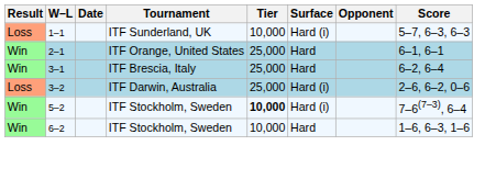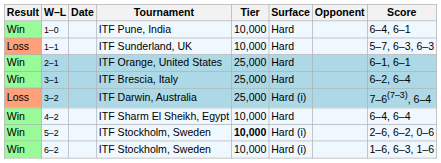 <table class="sortable wikitable">
 <tr>
 <th>Result</th>
 <th class="unsortable">W–L</th>
 <th>Date</th>
 <th>Tournament</th>
 <th>Tier</th>
 <th>Surface</th>
 <th>Opponent</th>
 <th class="unsortable">Score</th>
 </tr>
 <tr style="background:#f0f8ff;">
+<td bgcolor="98FB98">Win</td>
+<td><small>1–0</small></td>
+<td></td>
+<td>ITF Pune, India</td>
+<td>10,000</td>
+<td>Hard</td>
+<td> </td>
+<td>6–4, 6–1</td>
+</tr>
+<tr style="background:#f0f8ff;">
 <td bgcolor="FFA07A">Loss</td>
 <td><small>1–1</small></td>
 <td></td>
 <td>ITF Sunderland, UK</td>
 <td>10,000</td>
-<td>Hard (i)</td>
+<td>Hard</td>
 <td> </td>
 <td>5–7, 6–3, 6–3</td>
 </tr>
 <tr bgcolor="lightblue">
 <td bgcolor="98FB98">Win</td>
 <td><small>2–1</small></td>
 <td></td>
 <td>ITF Orange, United States</td>
 <td>25,000</td>
 <td>Hard</td>
 <td> </td>
 <td>6–1, 6–1</td>
 </tr>
 <tr bgcolor="lightblue">
 <td bgcolor="98FB98">Win</td>
 <td><small>3–1</small></td>
 <td></td>
 <td>ITF Brescia, Italy</td>
 <td>25,000</td>
 <td>Hard</td>
 <td> </td>
 <td>6–2, 6–4</td>
 </tr>
 <tr bgcolor="lightblue">
 <td bgcolor="FFA07A">Loss</td>
 <td><small>3–2</small></td>
 <td></td>
 <td>ITF Darwin, Australia</td>
 <td>25,000</td>
 <td>Hard (i)</td>
 <td> </td>
-<td>2–6, 6–2, 0–6</td>
+<td>7–6<sup>(7–3)</sup>, 6–4</td>
+</tr>
+<tr style="background:#f0f8ff;">
+<td bgcolor="98FB98">Win</td>
+<td><small>4–2</small></td>
+<td></td>
+<td>ITF Sharm El Sheikh, Egypt</td>
+<td>10,000</td>
+<td>Hard</td>
+<td> </td>
+<td>6–4, 6–4</td>
 </tr>
 <tr style="background:#f0f8ff;">
 <td bgcolor="98FB98">Win</td>
 <td><small>5–2</small></td>
 <td></td>
 <td>ITF Stockholm, Sweden</td>
 <td><strong>10,000</strong></td>
 <td>Hard (i)</td>
 <td> </td>
-<td>7–6<sup>(7–3)</sup>, 6–4</td>
+<td>2–6, 6–2, 0–6</td>
 </tr>
 <tr style="background:#f0f8ff;">
 <td bgcolor="98FB98">Win</td>
 <td><small>6–2</small></td>
 <td></td>
 <td>ITF Stockholm, Sweden</td>
 <td>10,000</td>
-<td>Hard</td>
+<td>Hard (i)</td>
 <td> </td>
 <td>1–6, 6–3, 1–6</td>
 </tr>
 </table>
